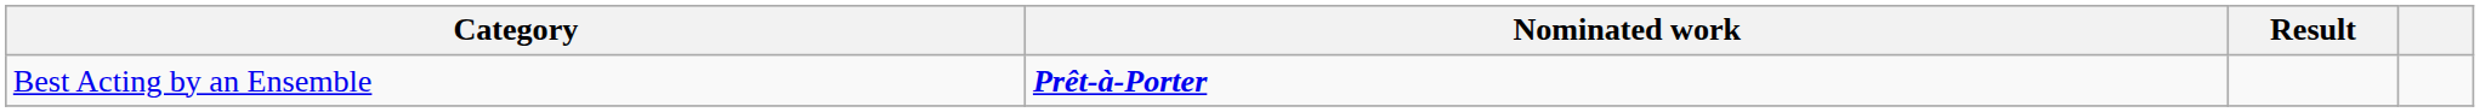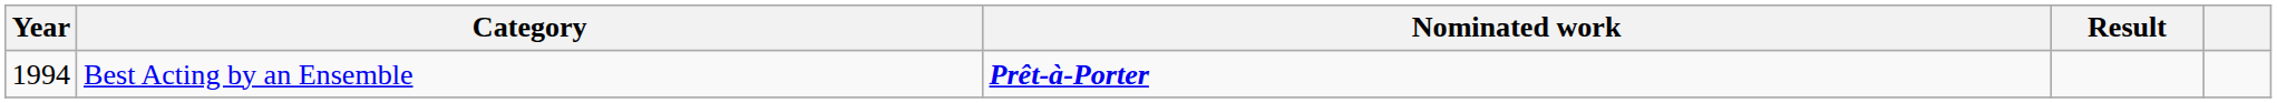 <table class=wikitable>
 <tr>
+<th scope="col" style="width:1em;">Year</th>
 <th scope="col" style="width:33em;">Category</th>
 <th scope="col" style="width:39em;">Nominated work</th>
 <th scope="col" style="width:5em;">Result</th>
 <th scope="col" style="width:2em;"></th>
 </tr>
 <tr>
+<td>1994</td>
 <td><a href='#'>Best Acting by an Ensemble</a></td>
 <td><strong><em><a href='#'>Prêt-à-Porter</a></em></strong></td>
 <td></td>
 <td style="text-align:center;"></td>
 </tr>
 </table>
